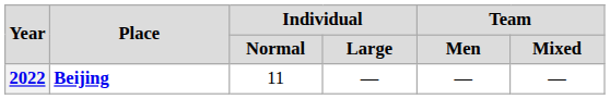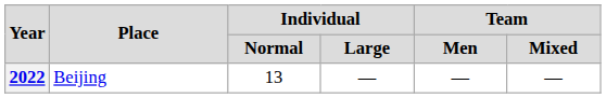 <table class="wikitable plainrowheaders" style="background:#fff; font-size:86%; line-height:16px; border:gray solid 1px; border-collapse:collapse;">
 <tr style="background:#ccc; text-align:center;">
 <th scope="col" rowspan="2" style="background:#dcdcdc; width:25px;">Year</th>
 <th scope="col" rowspan="2" style="background:#dcdcdc; width:130px;">Place</th>
 <th scope="col" colspan="2" style="background:#dcdcdc; width:130px;">Individual</th>
 <th scope="col" colspan="2" style="background:#dcdcdc; width:130px;">Team</th>
 </tr>
 <tr>
 <th scope="col" style="background:#dcdcdc; width:65px;">Normal</th>
 <th scope="col" style="background:#dcdcdc; width:65px;">Large</th>
 <th scope="col" style="background:#dcdcdc; width:65px;">Men</th>
 <th scope="col" style="background:#dcdcdc; width:65px;">Mixed</th>
 </tr>
 <tr>
 <th scope=row align=center><a href='#'>2022</a></th>
-<td><strong> <a href='#'>Beijing</a></strong></td>
-<td align=center>11</td>
+<td> <a href='#'>Beijing</a></td>
+<td align=center>13</td>
 <td align=center>—</td>
 <td align=center>—</td>
 <td align=center>—</td>
 </tr>
 </table>
